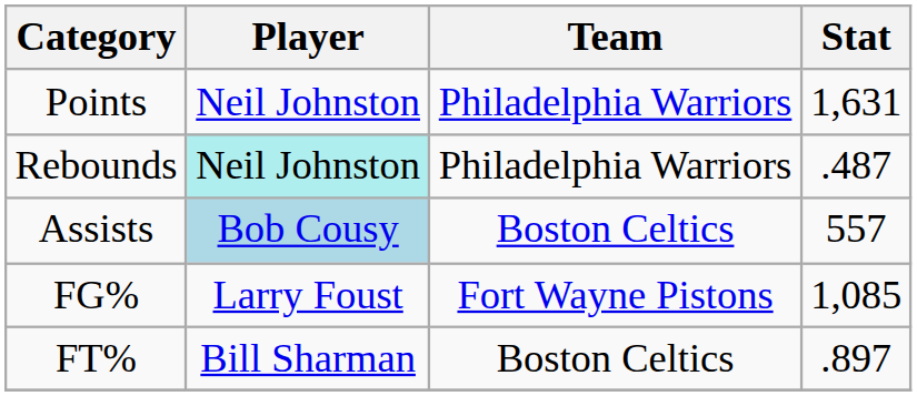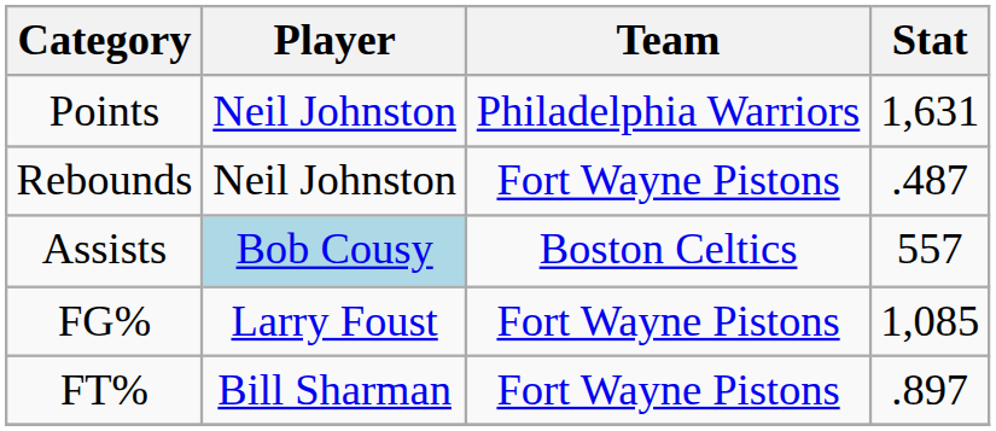 <table class="wikitable" style="text-align:center">
 <tr>
 <th>Category</th>
 <th>Player</th>
 <th>Team</th>
 <th>Stat</th>
 </tr>
 <tr>
 <td>Points</td>
 <td><a href='#'>Neil Johnston</a></td>
 <td><a href='#'>Philadelphia Warriors</a></td>
 <td>1,631</td>
 </tr>
 <tr>
 <td>Rebounds</td>
-<td style="background: paleturquoise;">Neil Johnston</td>
-<td>Philadelphia Warriors</td>
+<td>Neil Johnston</td>
+<td><a href='#'>Fort Wayne Pistons</a></td>
 <td>.487</td>
 </tr>
 <tr>
 <td>Assists</td>
 <td style="background: lightblue;"><a href='#'>Bob Cousy</a></td>
 <td><a href='#'>Boston Celtics</a></td>
 <td>557</td>
 </tr>
 <tr>
 <td>FG%</td>
 <td><a href='#'>Larry Foust</a></td>
 <td><a href='#'>Fort Wayne Pistons</a></td>
 <td>1,085</td>
 </tr>
 <tr>
 <td>FT%</td>
 <td><a href='#'>Bill Sharman</a></td>
-<td>Boston Celtics</td>
+<td><a href='#'>Fort Wayne Pistons</a></td>
 <td>.897</td>
 </tr>
 <tr>
 </tr>
 </table>
